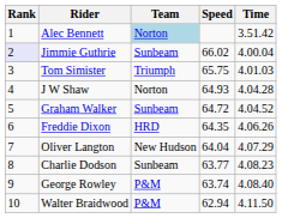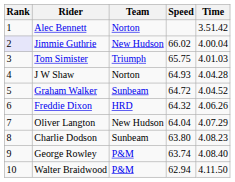 <table class="wikitable">
 <tr style="background:#efefef;">
 <th>Rank</th>
 <th>Rider</th>
 <th>Team</th>
 <th>Speed</th>
 <th>Time</th>
 </tr>
 <tr>
 <td>1</td>
 <td> <a href='#'>Alec Bennett</a></td>
-<td style="background: lightblue;"><a href='#'>Norton</a></td>
+<td><a href='#'>Norton</a></td>
 <td></td>
 <td>3.51.42</td>
 </tr>
 <tr>
 <td style="background: lavender;">2</td>
 <td> <a href='#'>Jimmie Guthrie</a></td>
-<td><a href='#'>Sunbeam</a></td>
+<td><a href='#'>New Hudson</a></td>
 <td>66.02</td>
 <td>4.00.04</td>
 </tr>
 <tr>
 <td>3</td>
 <td> <a href='#'>Tom Simister</a></td>
 <td><a href='#'>Triumph</a></td>
 <td>65.75</td>
 <td>4.01.03</td>
 </tr>
 <tr>
 <td>4</td>
 <td> J W Shaw</td>
 <td>Norton</td>
 <td>64.93</td>
 <td>4.04.28</td>
 </tr>
 <tr>
 <td>5</td>
 <td> <a href='#'>Graham Walker</a></td>
 <td><a href='#'>Sunbeam</a></td>
 <td>64.72</td>
 <td>4.04.52</td>
 </tr>
 <tr>
 <td>6</td>
 <td> <a href='#'>Freddie Dixon</a></td>
 <td><a href='#'>HRD</a></td>
-<td>64.35</td>
+<td>64.32</td>
 <td>4.06.26</td>
 </tr>
 <tr>
 <td>7</td>
 <td> Oliver Langton</td>
 <td>New Hudson</td>
 <td>64.04</td>
 <td>4.07.29</td>
 </tr>
 <tr>
 <td>8</td>
 <td> Charlie Dodson</td>
 <td>Sunbeam</td>
-<td>63.77</td>
+<td>63.80</td>
 <td>4.08.23</td>
 </tr>
 <tr>
 <td>9</td>
 <td> George Rowley</td>
 <td><a href='#'>P&M</a></td>
 <td>63.74</td>
 <td>4.08.40</td>
 </tr>
 <tr>
 <td>10</td>
 <td> Walter Braidwood</td>
 <td><a href='#'>P&M</a></td>
 <td>62.94</td>
 <td>4.11.50</td>
 </tr>
 </table>
